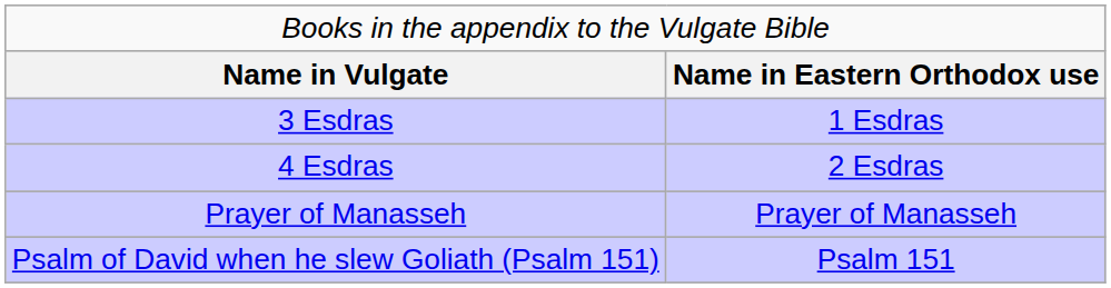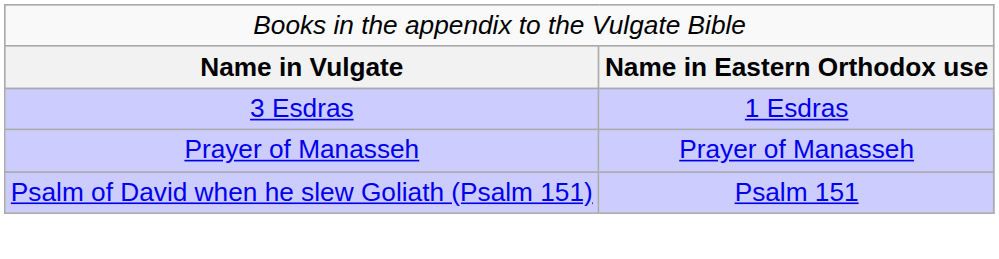 <table class="wikitable" style="text-align:center">
 <tr>
 <td colspan=2><em>Books in the appendix to the Vulgate Bible</em></td>
 </tr>
 <tr>
 <th>Name in Vulgate</th>
 <th>Name in Eastern Orthodox use</th>
 </tr>
 <tr style="background:#ccf">
 <td><a href='#'>3 Esdras</a></td>
 <td><a href='#'>1 Esdras</a></td>
 </tr>
 <tr style="background:#ccf">
-<td><a href='#'>4 Esdras</a></td>
-<td><a href='#'>2 Esdras</a></td>
-</tr>
-<tr style="background:#ccf">
 <td><a href='#'>Prayer of Manasseh</a></td>
 <td><a href='#'>Prayer of Manasseh</a></td>
 </tr>
 <tr style="background:#ccf">
 <td><a href='#'>Psalm of David when he slew Goliath (Psalm 151)</a></td>
 <td><a href='#'>Psalm 151</a></td>
 </tr>
 </table>
